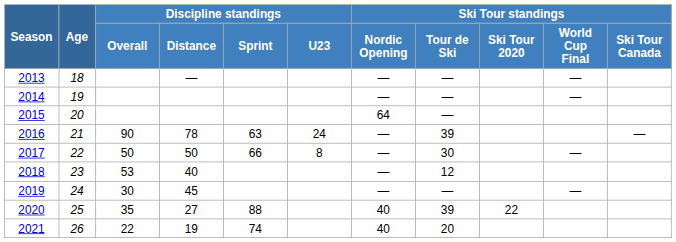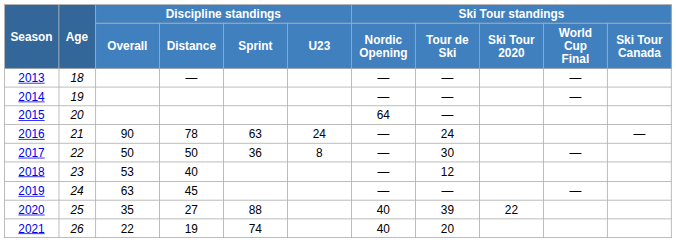 <table class="wikitable" style="font-size:95%; text-align:center; border:grey solid 1px; border-collapse:collapse; background:#ffffff;">
 <tr>
 <th style="background-color:#369; color:white; width:60px;" rowspan="2"> Season </th>
 <th style="background-color:#369; color:white; width:40px;" rowspan="2"> Age </th>
 <th style="background-color:#4180be; color:white;" colspan="4">Discipline standings</th>
 <th style="background-color:#4180be; color:white;" colspan="5">Ski Tour standings</th>
 </tr>
 <tr>
 <th style="background-color:#4180be; color:white; width:75px;">Overall</th>
 <th style="background-color:#4180be; color:white; width:75px;">Distance</th>
 <th style="background-color:#4180be; color:white; width:75px;">Sprint</th>
 <th style="background-color:#4180be; color:white; width:75px;">U23</th>
 <th style="background-color:#4180be; color:white; width:75px;">Nordic<br>Opening</th>
 <th style="background-color:#4180be; color:white; width:75px;">Tour de<br>Ski</th>
 <th style="background-color:#4180be; color:white; width:75px;">Ski Tour<br>2020</th>
 <th style="background-color:#4180be; color:white; width:75px;">World Cup<br>Final</th>
 <th style="background-color:#4180be; color:white; width:75px;">Ski Tour<br>Canada</th>
 </tr>
 <tr>
 <td><a href='#'>2013</a></td>
 <td><em>18</em></td>
 <td></td>
 <td>—</td>
 <td></td>
 <td></td>
 <td>—</td>
 <td>—</td>
 <td></td>
 <td>—</td>
 <td></td>
 </tr>
 <tr>
 <td><a href='#'>2014</a></td>
 <td><em>19</em></td>
 <td></td>
 <td></td>
 <td></td>
 <td></td>
 <td>—</td>
 <td>—</td>
 <td></td>
 <td>—</td>
 <td></td>
 </tr>
 <tr>
 <td><a href='#'>2015</a></td>
 <td><em>20</em></td>
 <td></td>
 <td></td>
 <td></td>
 <td></td>
 <td>64</td>
 <td>—</td>
 <td></td>
 <td></td>
 <td></td>
 </tr>
 <tr>
 <td><a href='#'>2016</a></td>
 <td><em>21</em></td>
 <td>90</td>
 <td>78</td>
 <td>63</td>
 <td>24</td>
 <td>—</td>
-<td>39</td>
+<td>24</td>
 <td></td>
 <td></td>
 <td>—</td>
 </tr>
 <tr>
 <td><a href='#'>2017</a></td>
 <td><em>22</em></td>
 <td>50</td>
 <td>50</td>
-<td>66</td>
+<td>36</td>
 <td>8</td>
 <td>—</td>
 <td>30</td>
 <td></td>
 <td>—</td>
 <td></td>
 </tr>
 <tr>
 <td><a href='#'>2018</a></td>
 <td><em>23</em></td>
 <td>53</td>
 <td>40</td>
 <td></td>
 <td></td>
 <td>—</td>
 <td>12</td>
 <td></td>
 <td></td>
 <td></td>
 </tr>
 <tr>
 <td><a href='#'>2019</a></td>
 <td><em>24</em></td>
-<td>30</td>
+<td>63</td>
 <td>45</td>
 <td></td>
 <td></td>
 <td>—</td>
 <td>—</td>
 <td></td>
 <td>—</td>
 <td></td>
 </tr>
 <tr>
 <td><a href='#'>2020</a></td>
 <td><em>25</em></td>
 <td>35</td>
 <td>27</td>
 <td>88</td>
 <td></td>
 <td>40</td>
 <td>39</td>
 <td>22</td>
 <td></td>
 <td></td>
 </tr>
 <tr>
 <td><a href='#'>2021</a></td>
 <td><em>26</em></td>
 <td>22</td>
 <td>19</td>
 <td>74</td>
 <td></td>
 <td>40</td>
 <td>20</td>
 <td></td>
 <td></td>
 <td></td>
 </tr>
 </table>
